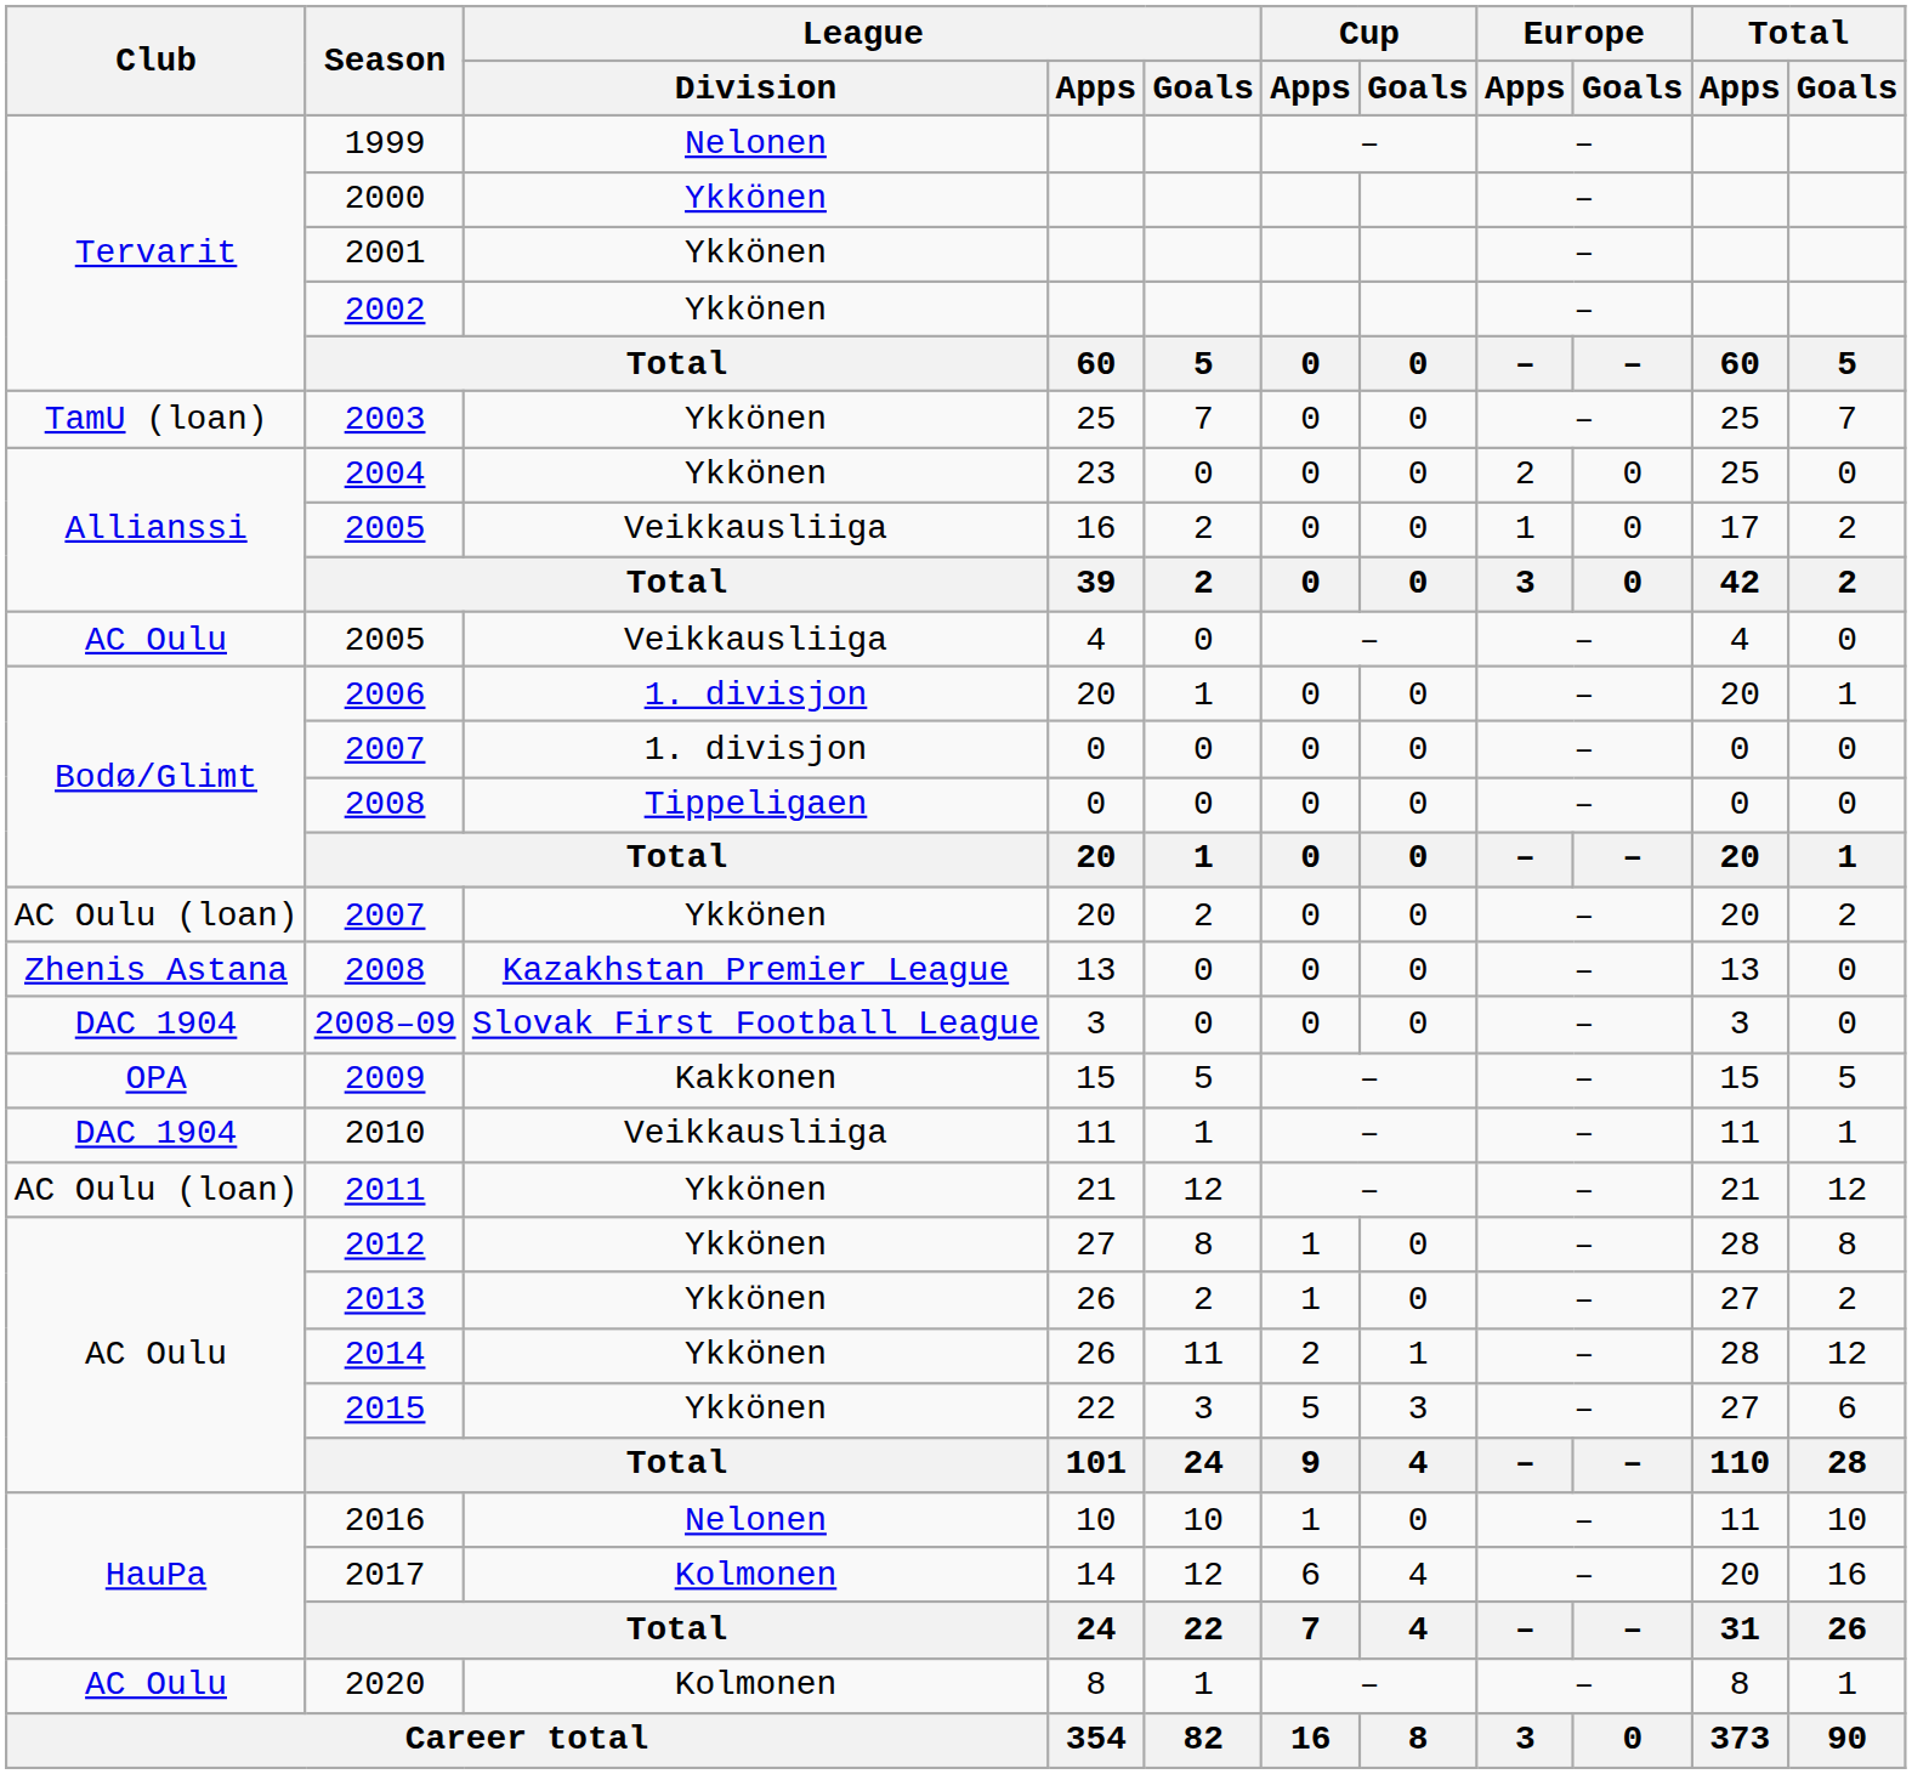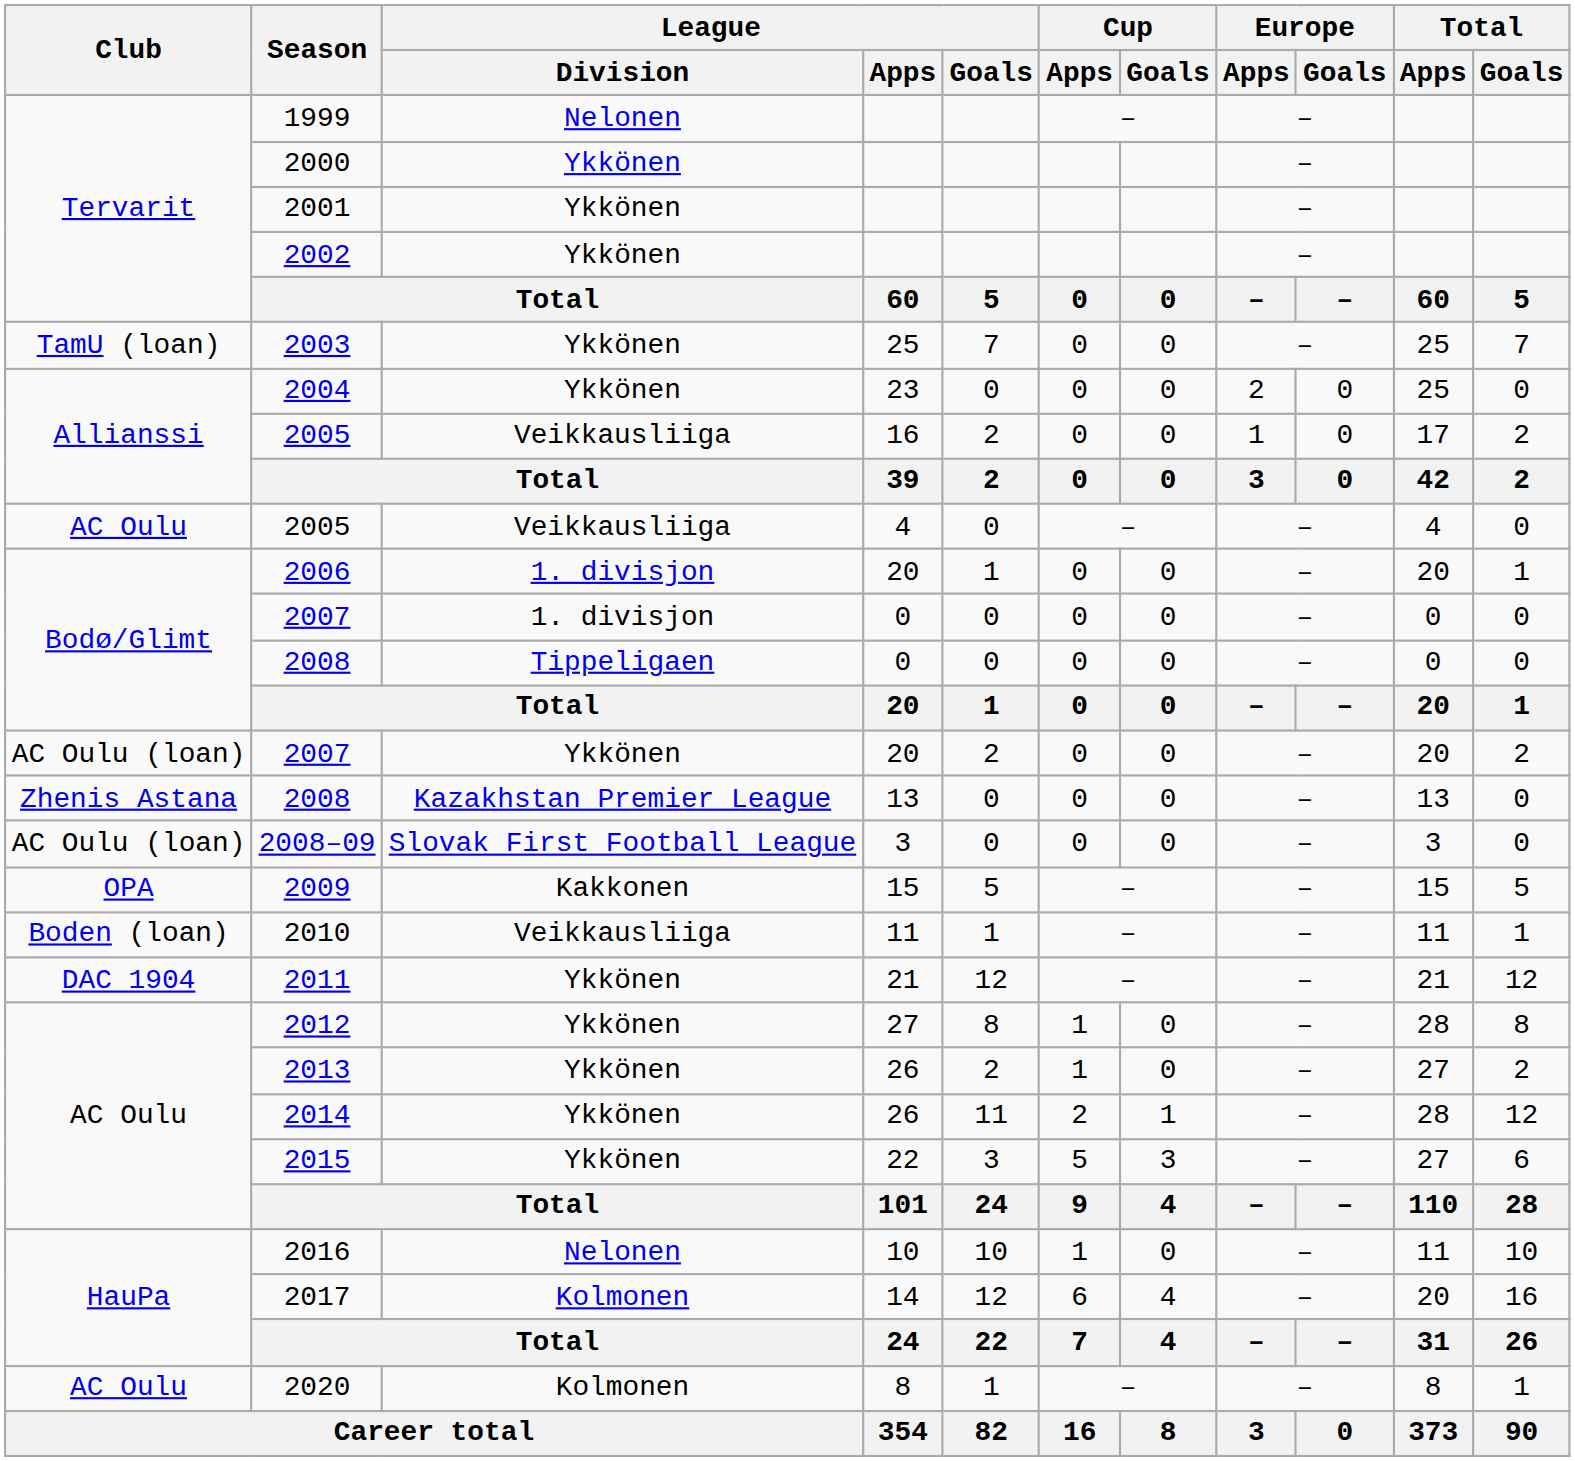 <table class="wikitable" style="text-align:center">
 <tr>
 <th rowspan="2">Club</th>
 <th rowspan="2">Season</th>
 <th colspan="3">League</th>
 <th colspan="2">Cup</th>
 <th colspan="2">Europe</th>
 <th colspan="2">Total</th>
 </tr>
 <tr>
 <th>Division</th>
 <th>Apps</th>
 <th>Goals</th>
 <th>Apps</th>
 <th>Goals</th>
 <th>Apps</th>
 <th>Goals</th>
 <th>Apps</th>
 <th>Goals</th>
 </tr>
 <tr>
 <td rowspan="5"><a href='#'>Tervarit</a></td>
 <td>1999</td>
 <td><a href='#'>Nelonen</a></td>
 <td></td>
 <td></td>
 <td colspan="2">–</td>
 <td colspan="2">–</td>
 <td></td>
 <td></td>
 </tr>
 <tr>
 <td>2000</td>
 <td><a href='#'>Ykkönen</a></td>
 <td></td>
 <td></td>
 <td></td>
 <td></td>
 <td colspan="2">–</td>
 <td></td>
 <td></td>
 </tr>
 <tr>
 <td>2001</td>
 <td>Ykkönen</td>
 <td></td>
 <td></td>
 <td></td>
 <td></td>
 <td colspan="2">–</td>
 <td></td>
 <td></td>
 </tr>
 <tr>
 <td><a href='#'>2002</a></td>
 <td>Ykkönen</td>
 <td></td>
 <td></td>
 <td></td>
 <td></td>
 <td colspan="2">–</td>
 <td></td>
 <td></td>
 </tr>
 <tr>
 <th colspan="2">Total</th>
 <th>60</th>
 <th>5</th>
 <th>0</th>
 <th>0</th>
 <th>–</th>
 <th>–</th>
 <th>60</th>
 <th>5</th>
 </tr>
 <tr>
 <td><a href='#'>TamU</a> (loan)</td>
 <td><a href='#'>2003</a></td>
 <td>Ykkönen</td>
 <td>25</td>
 <td>7</td>
 <td>0</td>
 <td>0</td>
 <td colspan="2">–</td>
 <td>25</td>
 <td>7</td>
 </tr>
 <tr>
 <td rowspan="3"><a href='#'>Allianssi</a></td>
 <td><a href='#'>2004</a></td>
 <td>Ykkönen</td>
 <td>23</td>
 <td>0</td>
 <td>0</td>
 <td>0</td>
 <td>2</td>
 <td>0</td>
 <td>25</td>
 <td>0</td>
 </tr>
 <tr>
 <td><a href='#'>2005</a></td>
 <td>Veikkausliiga</td>
 <td>16</td>
 <td>2</td>
 <td>0</td>
 <td>0</td>
 <td>1</td>
 <td>0</td>
 <td>17</td>
 <td>2</td>
 </tr>
 <tr>
 <th colspan="2">Total</th>
 <th>39</th>
 <th>2</th>
 <th>0</th>
 <th>0</th>
 <th>3</th>
 <th>0</th>
 <th>42</th>
 <th>2</th>
 </tr>
 <tr>
 <td><a href='#'>AC Oulu</a></td>
 <td>2005</td>
 <td>Veikkausliiga</td>
 <td>4</td>
 <td>0</td>
 <td colspan="2">–</td>
 <td colspan="2">–</td>
 <td>4</td>
 <td>0</td>
 </tr>
 <tr>
 <td rowspan="4"><a href='#'>Bodø/Glimt</a></td>
 <td><a href='#'>2006</a></td>
 <td><a href='#'>1. divisjon</a></td>
 <td>20</td>
 <td>1</td>
 <td>0</td>
 <td>0</td>
 <td colspan="2">–</td>
 <td>20</td>
 <td>1</td>
 </tr>
 <tr>
 <td><a href='#'>2007</a></td>
 <td>1. divisjon</td>
 <td>0</td>
 <td>0</td>
 <td>0</td>
 <td>0</td>
 <td colspan="2">–</td>
 <td>0</td>
 <td>0</td>
 </tr>
 <tr>
 <td><a href='#'>2008</a></td>
 <td><a href='#'>Tippeligaen</a></td>
 <td>0</td>
 <td>0</td>
 <td>0</td>
 <td>0</td>
 <td colspan="2">–</td>
 <td>0</td>
 <td>0</td>
 </tr>
 <tr>
 <th colspan="2">Total</th>
 <th>20</th>
 <th>1</th>
 <th>0</th>
 <th>0</th>
 <th>–</th>
 <th>–</th>
 <th>20</th>
 <th>1</th>
 </tr>
 <tr>
 <td>AC Oulu (loan)</td>
 <td><a href='#'>2007</a></td>
 <td>Ykkönen</td>
 <td>20</td>
 <td>2</td>
 <td>0</td>
 <td>0</td>
 <td colspan="2">–</td>
 <td>20</td>
 <td>2</td>
 </tr>
 <tr>
 <td><a href='#'>Zhenis Astana</a></td>
 <td><a href='#'>2008</a></td>
 <td><a href='#'>Kazakhstan Premier League</a></td>
 <td>13</td>
 <td>0</td>
 <td>0</td>
 <td>0</td>
 <td colspan="2">–</td>
 <td>13</td>
 <td>0</td>
 </tr>
 <tr>
-<td><a href='#'>DAC 1904</a></td>
+<td>AC Oulu (loan)</td>
 <td><a href='#'>2008–09</a></td>
 <td><a href='#'>Slovak First Football League</a></td>
 <td>3</td>
 <td>0</td>
 <td>0</td>
 <td>0</td>
 <td colspan="2">–</td>
 <td>3</td>
 <td>0</td>
 </tr>
 <tr>
 <td><a href='#'>OPA</a></td>
 <td><a href='#'>2009</a></td>
 <td>Kakkonen</td>
 <td>15</td>
 <td>5</td>
 <td colspan="2">–</td>
 <td colspan="2">–</td>
 <td>15</td>
 <td>5</td>
 </tr>
 <tr>
-<td><a href='#'>DAC 1904</a></td>
+<td><a href='#'>Boden</a> (loan)</td>
 <td>2010</td>
 <td>Veikkausliiga</td>
 <td>11</td>
 <td>1</td>
 <td colspan="2">–</td>
 <td colspan="2">–</td>
 <td>11</td>
 <td>1</td>
 </tr>
 <tr>
-<td>AC Oulu (loan)</td>
+<td><a href='#'>DAC 1904</a></td>
 <td><a href='#'>2011</a></td>
 <td>Ykkönen</td>
 <td>21</td>
 <td>12</td>
 <td colspan="2">–</td>
 <td colspan="2">–</td>
 <td>21</td>
 <td>12</td>
 </tr>
 <tr>
 <td rowspan="5">AC Oulu</td>
 <td><a href='#'>2012</a></td>
 <td>Ykkönen</td>
 <td>27</td>
 <td>8</td>
 <td>1</td>
 <td>0</td>
 <td colspan="2">–</td>
 <td>28</td>
 <td>8</td>
 </tr>
 <tr>
 <td><a href='#'>2013</a></td>
 <td>Ykkönen</td>
 <td>26</td>
 <td>2</td>
 <td>1</td>
 <td>0</td>
 <td colspan="2">–</td>
 <td>27</td>
 <td>2</td>
 </tr>
 <tr>
 <td><a href='#'>2014</a></td>
 <td>Ykkönen</td>
 <td>26</td>
 <td>11</td>
 <td>2</td>
 <td>1</td>
 <td colspan="2">–</td>
 <td>28</td>
 <td>12</td>
 </tr>
 <tr>
 <td><a href='#'>2015</a></td>
 <td>Ykkönen</td>
 <td>22</td>
 <td>3</td>
 <td>5</td>
 <td>3</td>
 <td colspan="2">–</td>
 <td>27</td>
 <td>6</td>
 </tr>
 <tr>
 <th colspan="2">Total</th>
 <th>101</th>
 <th>24</th>
 <th>9</th>
 <th>4</th>
 <th>–</th>
 <th>–</th>
 <th>110</th>
 <th>28</th>
 </tr>
 <tr>
 <td rowspan="3"><a href='#'>HauPa</a></td>
 <td>2016</td>
 <td><a href='#'>Nelonen</a></td>
 <td>10</td>
 <td>10</td>
 <td>1</td>
 <td>0</td>
 <td colspan="2">–</td>
 <td>11</td>
 <td>10</td>
 </tr>
 <tr>
 <td>2017</td>
 <td><a href='#'>Kolmonen</a></td>
 <td>14</td>
 <td>12</td>
 <td>6</td>
 <td>4</td>
 <td colspan="2">–</td>
 <td>20</td>
 <td>16</td>
 </tr>
 <tr>
 <th colspan="2">Total</th>
 <th>24</th>
 <th>22</th>
 <th>7</th>
 <th>4</th>
 <th>–</th>
 <th>–</th>
 <th>31</th>
 <th>26</th>
 </tr>
 <tr>
 <td><a href='#'>AC Oulu</a></td>
 <td>2020</td>
 <td>Kolmonen</td>
 <td>8</td>
 <td>1</td>
 <td colspan="2">–</td>
 <td colspan="2">–</td>
 <td>8</td>
 <td>1</td>
 </tr>
 <tr>
 <th colspan="3">Career total</th>
 <th>354</th>
 <th>82</th>
 <th>16</th>
 <th>8</th>
 <th>3</th>
 <th>0</th>
 <th>373</th>
 <th>90</th>
 </tr>
 </table>
